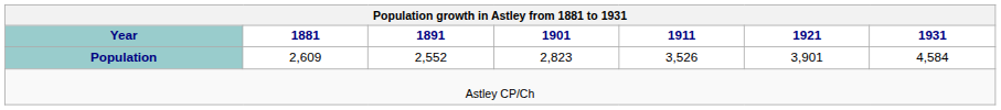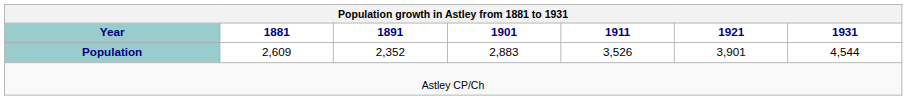 <table class="wikitable" style="font-size:90%;width:70%;border:0px;text-align:center;line-height:120%;">
 <tr>
 <th colspan="12" style="text-align:center;font-size:90%;">Population growth in Astley from 1881 to 1931</th>
 </tr>
 <tr>
 <th style="background: #99CCCC; color: #000080" height="17">Year</th>
 <th style="background: #FFFFFF; color:#000080;">1881</th>
 <th style="background: #FFFFFF; color:#000080;">1891</th>
 <th style="background: #FFFFFF; color:#000080;">1901</th>
 <th style="background: #FFFFFF; color:#000080;">1911</th>
 <th style="background: #FFFFFF; color:#000080;">1921</th>
 <th style="background: #FFFFFF; color:#000080;">1931</th>
 </tr>
 <tr Align="center">
 <th style="background: #99CCCC; color: #000080" height="17">Population</th>
 <td style="background: #FFFFFF; color: black;">2,609</td>
-<td style="background: #FFFFFF; color: black;">2,552</td>
-<td style="background: #FFFFFF; color: black;">2,823</td>
+<td style="background: #FFFFFF; color: black;">2,352</td>
+<td style="background: #FFFFFF; color: black;">2,883</td>
 <td style="background: #FFFFFF; color: black;">3,526</td>
 <td style="background: #FFFFFF; color: black;">3,901</td>
-<td style="background: #FFFFFF; color: black;">4,584</td>
+<td style="background: #FFFFFF; color: black;">4,544</td>
 </tr>
 <tr>
 <td colspan="12" style="text-align:center;font-size:90%;"><br>Astley CP/Ch</td>
 </tr>
 </table>
